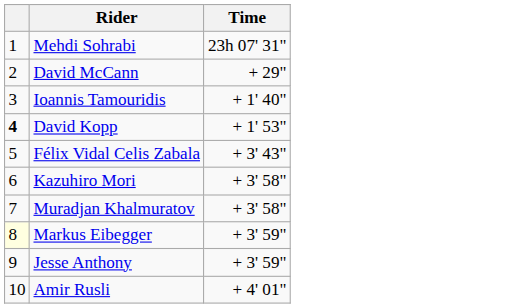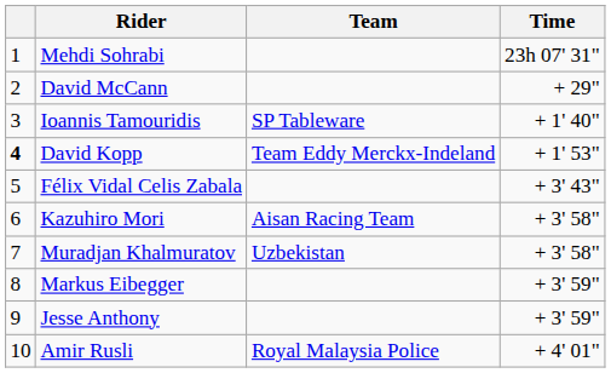 <table class=wikitable>
 <tr>
 <th></th>
 <th>Rider</th>
+<th>Team</th>
 <th>Time</th>
 </tr>
 <tr>
 <td>1</td>
 <td> <a href='#'>Mehdi Sohrabi</a> </td>
+<td></td>
 <td align=right>23h 07' 31"</td>
 </tr>
 <tr>
 <td>2</td>
 <td> <a href='#'>David McCann</a></td>
+<td></td>
 <td align=right>+ 29"</td>
 </tr>
 <tr>
 <td>3</td>
 <td> <a href='#'>Ioannis Tamouridis</a></td>
+<td><a href='#'>SP Tableware</a></td>
 <td align=right>+ 1' 40"</td>
 </tr>
 <tr>
 <td><strong>4</strong></td>
 <td> <a href='#'>David Kopp</a></td>
+<td><a href='#'>Team Eddy Merckx-Indeland</a></td>
 <td align=right>+ 1' 53"</td>
 </tr>
 <tr>
 <td>5</td>
 <td> <a href='#'>Félix Vidal Celis Zabala</a></td>
+<td></td>
 <td align=right>+ 3' 43"</td>
 </tr>
 <tr>
 <td>6</td>
 <td> <a href='#'>Kazuhiro Mori</a></td>
+<td><a href='#'>Aisan Racing Team</a></td>
 <td align=right>+ 3' 58"</td>
 </tr>
 <tr>
 <td>7</td>
 <td> <a href='#'>Muradjan Khalmuratov</a></td>
+<td><a href='#'>Uzbekistan</a></td>
 <td align=right>+ 3' 58"</td>
 </tr>
 <tr>
-<td style="background: lightyellow;">8</td>
+<td>8</td>
 <td> <a href='#'>Markus Eibegger</a></td>
+<td></td>
 <td align=right>+ 3' 59"</td>
 </tr>
 <tr>
 <td>9</td>
 <td> <a href='#'>Jesse Anthony</a></td>
+<td></td>
 <td align=right>+ 3' 59"</td>
 </tr>
 <tr>
 <td>10</td>
 <td> <a href='#'>Amir Rusli</a></td>
+<td><a href='#'>Royal Malaysia Police</a></td>
 <td align=right>+ 4' 01"</td>
 </tr>
 </table>
